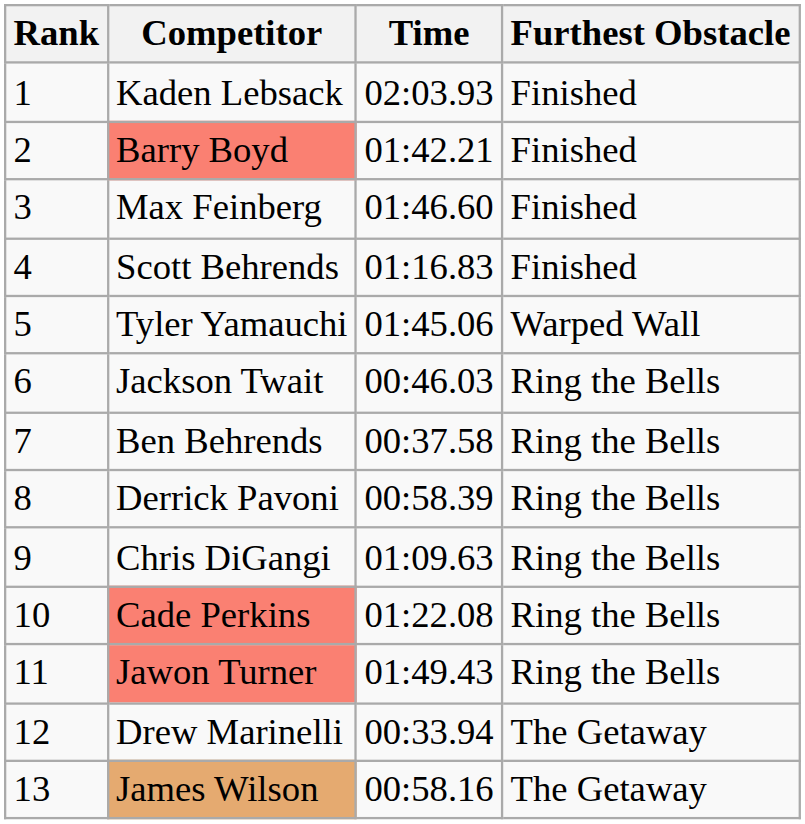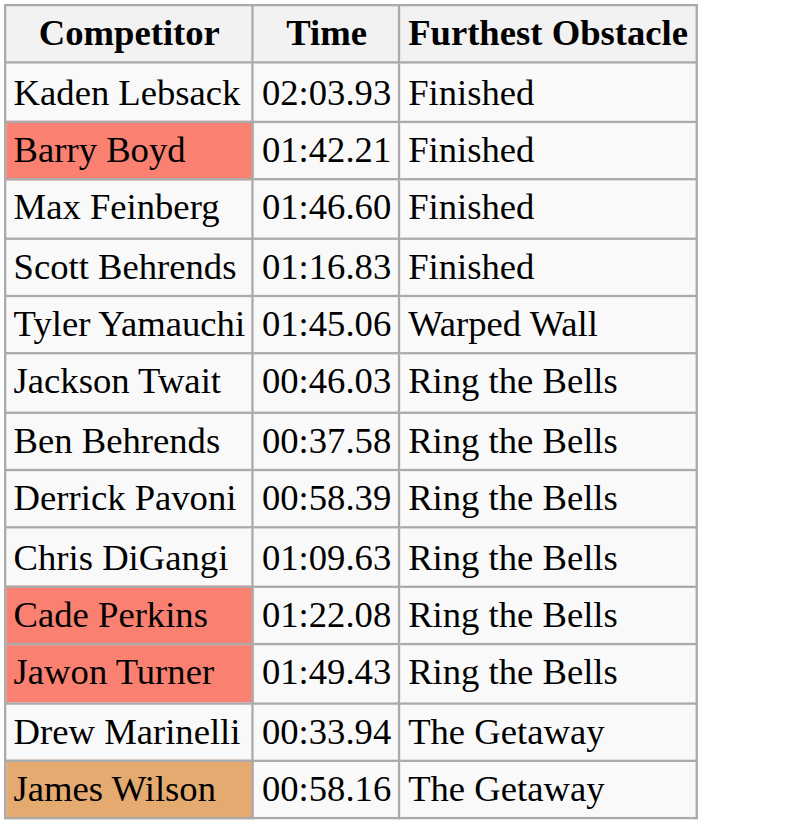 <table class="wikitable sortable mw-collapsible">
 <tr>
-<th>Rank</th>
 <th>Competitor</th>
 <th>Time</th>
 <th>Furthest Obstacle</th>
 </tr>
 <tr>
-<td>1</td>
 <td>Kaden Lebsack</td>
 <td>02:03.93</td>
 <td>Finished</td>
 </tr>
 <tr>
-<td>2</td>
 <td style="background-color:#FA8072">Barry Boyd</td>
 <td>01:42.21</td>
 <td>Finished</td>
 </tr>
 <tr>
-<td>3</td>
 <td>Max Feinberg</td>
 <td>01:46.60</td>
 <td>Finished</td>
 </tr>
 <tr>
-<td>4</td>
 <td>Scott Behrends</td>
 <td>01:16.83</td>
 <td>Finished</td>
 </tr>
 <tr>
-<td>5</td>
 <td>Tyler Yamauchi</td>
 <td>01:45.06</td>
 <td>Warped Wall</td>
 </tr>
 <tr>
-<td>6</td>
 <td>Jackson Twait</td>
 <td>00:46.03</td>
 <td>Ring the Bells</td>
 </tr>
 <tr>
-<td>7</td>
 <td>Ben Behrends</td>
 <td>00:37.58</td>
 <td>Ring the Bells</td>
 </tr>
 <tr>
-<td>8</td>
 <td>Derrick Pavoni</td>
 <td>00:58.39</td>
 <td>Ring the Bells</td>
 </tr>
 <tr>
-<td>9</td>
 <td>Chris DiGangi</td>
 <td>01:09.63</td>
 <td>Ring the Bells</td>
 </tr>
 <tr>
-<td>10</td>
 <td style="background-color:#FA8072">Cade Perkins</td>
 <td>01:22.08</td>
 <td>Ring the Bells</td>
 </tr>
 <tr>
-<td>11</td>
 <td style="background-color:#FA8072">Jawon Turner</td>
 <td>01:49.43</td>
 <td>Ring the Bells</td>
 </tr>
 <tr>
-<td>12</td>
 <td>Drew Marinelli</td>
 <td>00:33.94</td>
 <td>The Getaway</td>
 </tr>
 <tr>
-<td>13</td>
 <td style="background-color:#E5AA70">James Wilson</td>
 <td>00:58.16</td>
 <td>The Getaway</td>
 </tr>
 </table>
